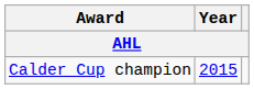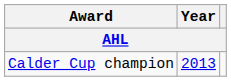 <table class="wikitable">
 <tr>
 <th>Award</th>
 <th>Year</th>
 <th></th>
 </tr>
 <tr>
 <th colspan="3"><a href='#'>AHL</a></th>
 </tr>
 <tr>
 <td><a href='#'>Calder Cup</a> champion</td>
-<td><a href='#'>2015</a></td>
+<td><a href='#'>2013</a></td>
 <td></td>
 </tr>
 </table>
